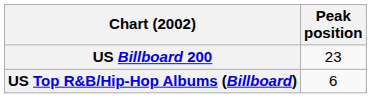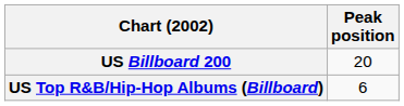 <table class="wikitable sortable plainrowheaders" style="text-align:center">
 <tr>
 <th scope="col">Chart (2002)</th>
 <th scope="col">Peak<br> position</th>
 </tr>
 <tr>
 <th scope="row">US <a href='#'><em>Billboard</em> 200</a></th>
-<td>23</td>
+<td>20</td>
 </tr>
 <tr>
 <th scope="row">US <a href='#'>Top R&B/Hip-Hop Albums</a> (<em><a href='#'>Billboard</a></em>)</th>
 <td>6</td>
 </tr>
 </table>
